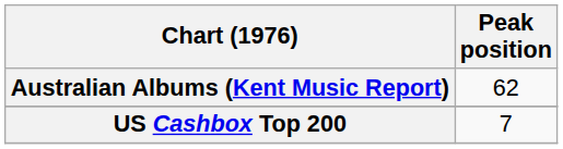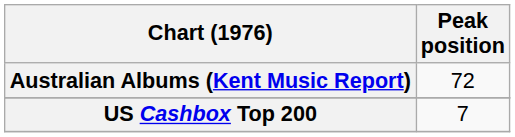 <table class="wikitable sortable plainrowheaders" style="text-align:center">
 <tr>
 <th scope="col">Chart (1976)</th>
 <th scope="col">Peak<br>position</th>
 </tr>
 <tr>
 <th scope="row">Australian Albums (<a href='#'>Kent Music Report</a>)</th>
-<td>62</td>
+<td>72</td>
 </tr>
 <tr>
 </tr>
 <tr>
 </tr>
 <tr>
 </tr>
 <tr>
 </tr>
 <tr>
 </tr>
 <tr>
 <th scope="row">US <em><a href='#'>Cashbox</a></em> Top 200</th>
 <td>7</td>
 </tr>
 <tr>
 </tr>
 </table>
